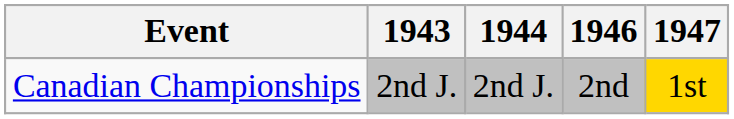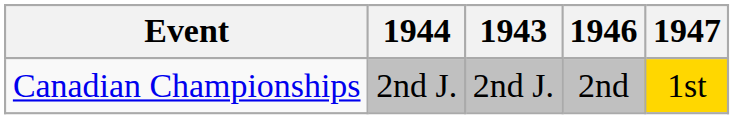 <table class="wikitable">
 <tr>
 <th>Event</th>
+<th>1944</th>
 <th>1943</th>
-<th>1944</th>
 <th>1946</th>
 <th>1947</th>
 </tr>
 <tr>
 <td><a href='#'>Canadian Championships</a></td>
 <td align="center" bgcolor="silver">2nd J.</td>
 <td align="center" bgcolor="silver">2nd J.</td>
 <td align="center" bgcolor="silver">2nd</td>
 <td align="center" bgcolor="gold">1st</td>
 </tr>
 </table>
